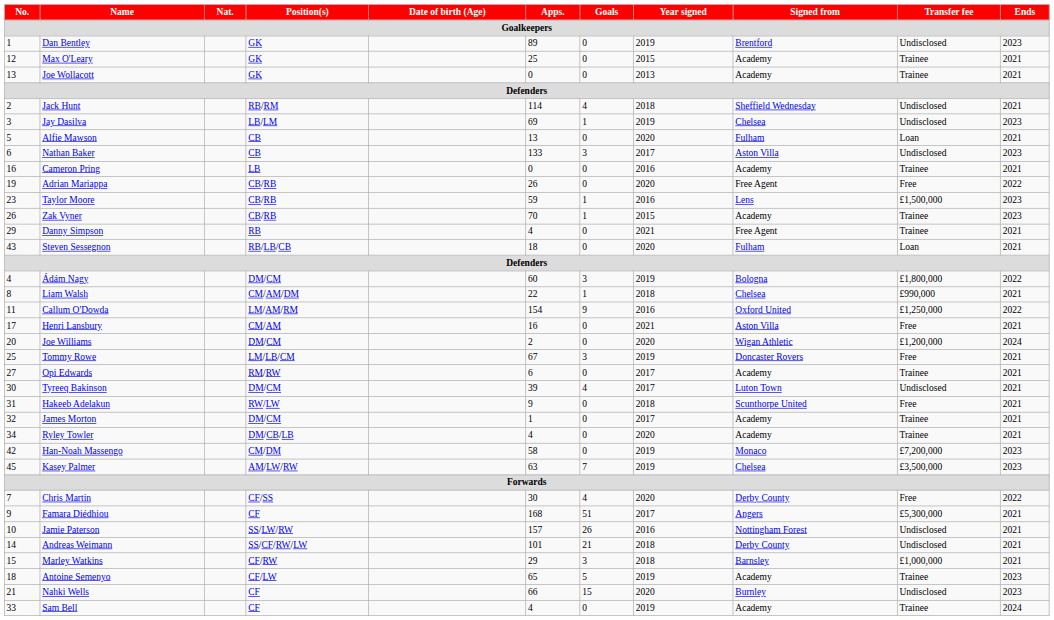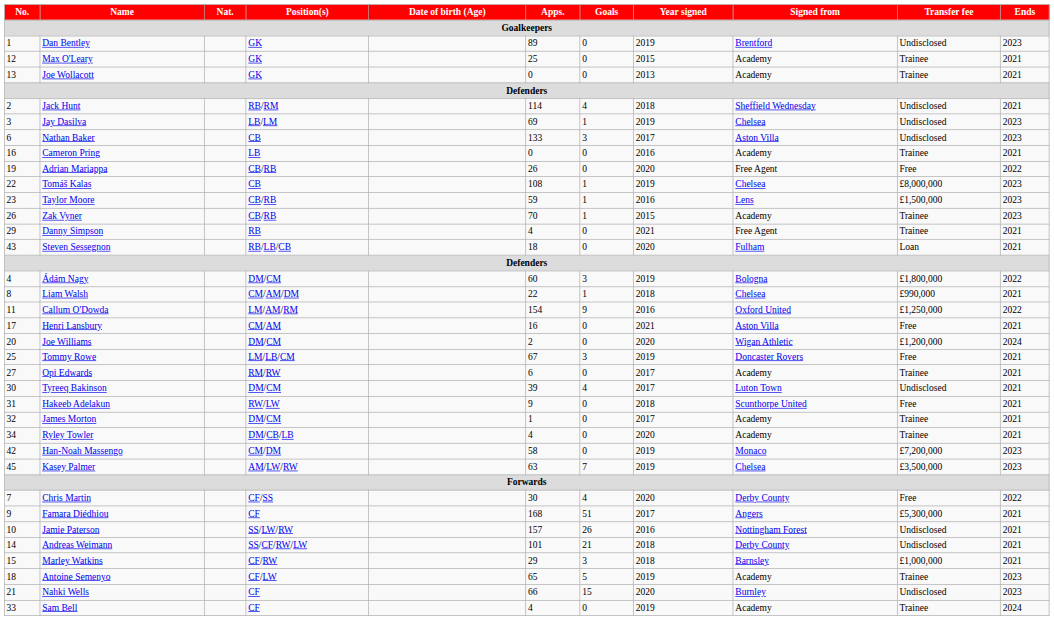 <table class="wikitable" style="font-size:90%;width:100%">
 <tr>
 <th style="background:#f00;color:white">No.</th>
 <th style="background:#f00;color:white">Name</th>
 <th style="background:#f00;color:white">Nat.</th>
 <th style="background:#f00;color:white">Position(s)</th>
 <th style="background:#f00;color:white">Date of birth (Age)</th>
 <th style="background:#f00;color:white">Apps.</th>
 <th style="background:#f00;color:white">Goals</th>
 <th style="background:#f00;color:white">Year signed</th>
 <th style="background:#f00;color:white">Signed from</th>
 <th style="background:#f00;color:white">Transfer fee</th>
 <th style="background:#f00;color:white">Ends</th>
 </tr>
 <tr>
 <th colspan=11 style="background:#dcdcdc">Goalkeepers</th>
 </tr>
 <tr>
 <td>1</td>
 <td><a href='#'>Dan Bentley</a></td>
 <td></td>
 <td><a href='#'>GK</a></td>
 <td></td>
 <td>89</td>
 <td>0</td>
 <td>2019</td>
 <td> <a href='#'>Brentford</a></td>
 <td>Undisclosed</td>
 <td>2023</td>
 </tr>
 <tr>
 <td>12</td>
 <td><a href='#'>Max O'Leary</a></td>
 <td></td>
 <td><a href='#'>GK</a></td>
 <td></td>
 <td>25</td>
 <td>0</td>
 <td>2015</td>
 <td>Academy</td>
 <td>Trainee</td>
 <td>2021</td>
 </tr>
 <tr>
 <td>13</td>
 <td><a href='#'>Joe Wollacott</a></td>
 <td></td>
 <td><a href='#'>GK</a></td>
 <td></td>
 <td>0</td>
 <td>0</td>
 <td>2013</td>
 <td>Academy</td>
 <td>Trainee</td>
 <td>2021</td>
 </tr>
 <tr>
 <th colspan=11 style="background:#dcdcdc">Defenders</th>
 </tr>
 <tr>
 <td>2</td>
 <td><a href='#'>Jack Hunt</a></td>
 <td></td>
 <td><a href='#'>RB</a>/<a href='#'>RM</a></td>
 <td></td>
 <td>114</td>
 <td>4</td>
 <td>2018</td>
 <td> <a href='#'>Sheffield Wednesday</a></td>
 <td>Undisclosed</td>
 <td>2021</td>
 </tr>
 <tr>
 <td>3</td>
 <td><a href='#'>Jay Dasilva</a></td>
 <td></td>
 <td><a href='#'>LB</a>/<a href='#'>LM</a></td>
 <td></td>
 <td>69</td>
 <td>1</td>
 <td>2019</td>
 <td> <a href='#'>Chelsea</a></td>
 <td>Undisclosed</td>
 <td>2023</td>
 </tr>
 <tr>
-<td>5</td>
-<td><a href='#'>Alfie Mawson</a></td>
-<td></td>
-<td><a href='#'>CB</a></td>
-<td></td>
-<td>13</td>
-<td>0</td>
-<td>2020</td>
-<td> <a href='#'>Fulham</a></td>
-<td>Loan</td>
-<td>2021</td>
-</tr>
-<tr>
 <td>6</td>
 <td><a href='#'>Nathan Baker</a></td>
 <td></td>
 <td><a href='#'>CB</a></td>
 <td></td>
 <td>133</td>
 <td>3</td>
 <td>2017</td>
 <td> <a href='#'>Aston Villa</a></td>
 <td>Undisclosed</td>
 <td>2023</td>
 </tr>
 <tr>
 <td>16</td>
 <td><a href='#'>Cameron Pring</a></td>
 <td></td>
 <td><a href='#'>LB</a></td>
 <td></td>
 <td>0</td>
 <td>0</td>
 <td>2016</td>
 <td>Academy</td>
 <td>Trainee</td>
 <td>2021</td>
 </tr>
 <tr>
 <td>19</td>
 <td><a href='#'>Adrian Mariappa</a></td>
 <td></td>
 <td><a href='#'>CB</a>/<a href='#'>RB</a></td>
 <td></td>
 <td>26</td>
 <td>0</td>
 <td>2020</td>
 <td>Free Agent</td>
 <td>Free</td>
 <td>2022</td>
+</tr>
+<tr>
+<td>22</td>
+<td><a href='#'>Tomáš Kalas</a></td>
+<td></td>
+<td><a href='#'>CB</a></td>
+<td></td>
+<td>108</td>
+<td>1</td>
+<td>2019</td>
+<td> <a href='#'>Chelsea</a></td>
+<td>£8,000,000</td>
+<td>2023</td>
 </tr>
 <tr>
 <td>23</td>
 <td><a href='#'>Taylor Moore</a></td>
 <td></td>
 <td><a href='#'>CB</a>/<a href='#'>RB</a></td>
 <td></td>
 <td>59</td>
 <td>1</td>
 <td>2016</td>
 <td> <a href='#'>Lens</a></td>
 <td>£1,500,000</td>
 <td>2023</td>
 </tr>
 <tr>
 <td>26</td>
 <td><a href='#'>Zak Vyner</a></td>
 <td></td>
 <td><a href='#'>CB</a>/<a href='#'>RB</a></td>
 <td></td>
 <td>70</td>
 <td>1</td>
 <td>2015</td>
 <td>Academy</td>
 <td>Trainee</td>
 <td>2023</td>
 </tr>
 <tr>
 <td>29</td>
 <td><a href='#'>Danny Simpson</a></td>
 <td></td>
 <td><a href='#'>RB</a></td>
 <td></td>
 <td>4</td>
 <td>0</td>
 <td>2021</td>
 <td>Free Agent</td>
 <td>Trainee</td>
 <td>2021</td>
 </tr>
 <tr>
 <td>43</td>
 <td><a href='#'>Steven Sessegnon</a></td>
 <td></td>
 <td><a href='#'>RB</a>/<a href='#'>LB</a>/<a href='#'>CB</a></td>
 <td></td>
 <td>18</td>
 <td>0</td>
 <td>2020</td>
 <td> <a href='#'>Fulham</a></td>
 <td>Loan</td>
 <td>2021</td>
 </tr>
 <tr>
 <th colspan=11 style="background:#dcdcdc">Defenders</th>
 </tr>
 <tr>
 <td>4</td>
 <td><a href='#'>Ádám Nagy</a></td>
 <td></td>
 <td><a href='#'>DM</a>/<a href='#'>CM</a></td>
 <td></td>
 <td>60</td>
 <td>3</td>
 <td>2019</td>
 <td> <a href='#'>Bologna</a></td>
 <td>£1,800,000</td>
 <td>2022</td>
 </tr>
 <tr>
 <td>8</td>
 <td><a href='#'>Liam Walsh</a></td>
 <td></td>
 <td><a href='#'>CM</a>/<a href='#'>AM</a>/<a href='#'>DM</a></td>
 <td></td>
 <td>22</td>
 <td>1</td>
 <td>2018</td>
 <td> <a href='#'>Chelsea</a></td>
 <td>£990,000</td>
 <td>2021</td>
 </tr>
 <tr>
 <td>11</td>
 <td><a href='#'>Callum O'Dowda</a></td>
 <td></td>
 <td><a href='#'>LM</a>/<a href='#'>AM</a>/<a href='#'>RM</a></td>
 <td></td>
 <td>154</td>
 <td>9</td>
 <td>2016</td>
 <td> <a href='#'>Oxford United</a></td>
 <td>£1,250,000</td>
 <td>2022</td>
 </tr>
 <tr>
 <td>17</td>
 <td><a href='#'>Henri Lansbury</a></td>
 <td></td>
 <td><a href='#'>CM</a>/<a href='#'>AM</a></td>
 <td></td>
 <td>16</td>
 <td>0</td>
 <td>2021</td>
 <td> <a href='#'>Aston Villa</a></td>
 <td>Free</td>
 <td>2021</td>
 </tr>
 <tr>
 <td>20</td>
 <td><a href='#'>Joe Williams</a></td>
 <td></td>
 <td><a href='#'>DM</a>/<a href='#'>CM</a></td>
 <td></td>
 <td>2</td>
 <td>0</td>
 <td>2020</td>
 <td> <a href='#'>Wigan Athletic</a></td>
 <td>£1,200,000</td>
 <td>2024</td>
 </tr>
 <tr>
 <td>25</td>
 <td><a href='#'>Tommy Rowe</a></td>
 <td></td>
 <td><a href='#'>LM</a>/<a href='#'>LB</a>/<a href='#'>CM</a></td>
 <td></td>
 <td>67</td>
 <td>3</td>
 <td>2019</td>
 <td> <a href='#'>Doncaster Rovers</a></td>
 <td>Free</td>
 <td>2021</td>
 </tr>
 <tr>
 <td>27</td>
 <td><a href='#'>Opi Edwards</a></td>
 <td></td>
 <td><a href='#'>RM</a>/<a href='#'>RW</a></td>
 <td></td>
 <td>6</td>
 <td>0</td>
 <td>2017</td>
 <td>Academy</td>
 <td>Trainee</td>
 <td>2021</td>
 </tr>
 <tr>
 <td>30</td>
 <td><a href='#'>Tyreeq Bakinson</a></td>
 <td></td>
 <td><a href='#'>DM</a>/<a href='#'>CM</a></td>
 <td></td>
 <td>39</td>
 <td>4</td>
 <td>2017</td>
 <td> <a href='#'>Luton Town</a></td>
 <td>Undisclosed</td>
 <td>2021</td>
 </tr>
 <tr>
 <td>31</td>
 <td><a href='#'>Hakeeb Adelakun</a></td>
 <td></td>
 <td><a href='#'>RW</a>/<a href='#'>LW</a></td>
 <td></td>
 <td>9</td>
 <td>0</td>
 <td>2018</td>
 <td> <a href='#'>Scunthorpe United</a></td>
 <td>Free</td>
 <td>2021</td>
 </tr>
 <tr>
 <td>32</td>
 <td><a href='#'>James Morton</a></td>
 <td></td>
 <td><a href='#'>DM</a>/<a href='#'>CM</a></td>
 <td></td>
 <td>1</td>
 <td>0</td>
 <td>2017</td>
 <td>Academy</td>
 <td>Trainee</td>
 <td>2021</td>
 </tr>
 <tr>
 <td>34</td>
 <td><a href='#'>Ryley Towler</a></td>
 <td></td>
 <td><a href='#'>DM</a>/<a href='#'>CB</a>/<a href='#'>LB</a></td>
 <td></td>
 <td>4</td>
 <td>0</td>
 <td>2020</td>
 <td>Academy</td>
 <td>Trainee</td>
 <td>2021</td>
 </tr>
 <tr>
 <td>42</td>
 <td><a href='#'>Han-Noah Massengo</a></td>
 <td></td>
 <td><a href='#'>CM</a>/<a href='#'>DM</a></td>
 <td></td>
 <td>58</td>
 <td>0</td>
 <td>2019</td>
 <td> <a href='#'>Monaco</a></td>
 <td>£7,200,000</td>
 <td>2023</td>
 </tr>
 <tr>
 <td>45</td>
 <td><a href='#'>Kasey Palmer</a></td>
 <td></td>
 <td><a href='#'>AM</a>/<a href='#'>LW</a>/<a href='#'>RW</a></td>
 <td></td>
 <td>63</td>
 <td>7</td>
 <td>2019</td>
 <td> <a href='#'>Chelsea</a></td>
 <td>£3,500,000</td>
 <td>2023</td>
 </tr>
 <tr>
 <th colspan=11 style="background:#dcdcdc">Forwards</th>
 </tr>
 <tr>
 <td>7</td>
 <td><a href='#'>Chris Martin</a></td>
 <td></td>
 <td><a href='#'>CF</a>/<a href='#'>SS</a></td>
 <td></td>
 <td>30</td>
 <td>4</td>
 <td>2020</td>
 <td> <a href='#'>Derby County</a></td>
 <td>Free</td>
 <td>2022</td>
 </tr>
 <tr>
 <td>9</td>
 <td><a href='#'>Famara Diédhiou</a></td>
 <td></td>
 <td><a href='#'>CF</a></td>
 <td></td>
 <td>168</td>
 <td>51</td>
 <td>2017</td>
 <td> <a href='#'>Angers</a></td>
 <td>£5,300,000</td>
 <td>2021</td>
 </tr>
 <tr>
 <td>10</td>
 <td><a href='#'>Jamie Paterson</a></td>
 <td></td>
 <td><a href='#'>SS</a>/<a href='#'>LW</a>/<a href='#'>RW</a></td>
 <td></td>
 <td>157</td>
 <td>26</td>
 <td>2016</td>
 <td> <a href='#'>Nottingham Forest</a></td>
 <td>Undisclosed</td>
 <td>2021</td>
 </tr>
 <tr>
 <td>14</td>
 <td><a href='#'>Andreas Weimann</a></td>
 <td></td>
 <td><a href='#'>SS</a>/<a href='#'>CF</a>/<a href='#'>RW</a>/<a href='#'>LW</a></td>
 <td></td>
 <td>101</td>
 <td>21</td>
 <td>2018</td>
 <td> <a href='#'>Derby County</a></td>
 <td>Undisclosed</td>
 <td>2021</td>
 </tr>
 <tr>
 <td>15</td>
 <td><a href='#'>Marley Watkins</a></td>
 <td></td>
 <td><a href='#'>CF</a>/<a href='#'>RW</a></td>
 <td></td>
 <td>29</td>
 <td>3</td>
 <td>2018</td>
 <td> <a href='#'>Barnsley</a></td>
 <td>£1,000,000</td>
 <td>2021</td>
 </tr>
 <tr>
 <td>18</td>
 <td><a href='#'>Antoine Semenyo</a></td>
 <td></td>
 <td><a href='#'>CF</a>/<a href='#'>LW</a></td>
 <td></td>
 <td>65</td>
 <td>5</td>
 <td>2019</td>
 <td>Academy</td>
 <td>Trainee</td>
 <td>2023</td>
 </tr>
 <tr>
 <td>21</td>
 <td><a href='#'>Nahki Wells</a></td>
 <td></td>
 <td><a href='#'>CF</a></td>
 <td></td>
 <td>66</td>
 <td>15</td>
 <td>2020</td>
 <td> <a href='#'>Burnley</a></td>
 <td>Undisclosed</td>
 <td>2023</td>
 </tr>
 <tr>
 <td>33</td>
 <td><a href='#'>Sam Bell</a></td>
 <td></td>
 <td><a href='#'>CF</a></td>
 <td></td>
 <td>4</td>
 <td>0</td>
 <td>2019</td>
 <td>Academy</td>
 <td>Trainee</td>
 <td>2024</td>
 </tr>
 </table>
